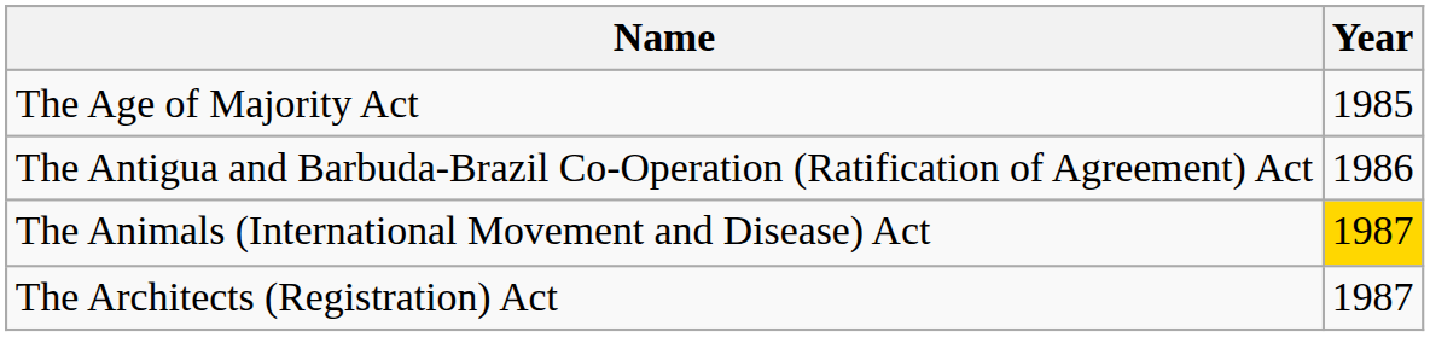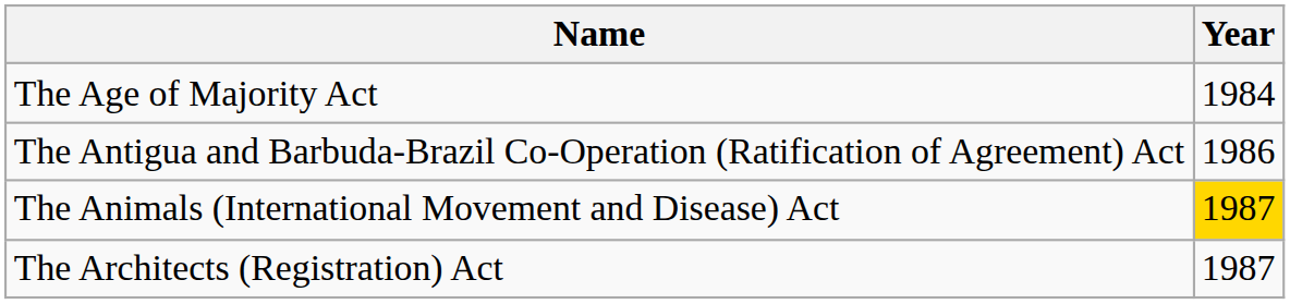 <table class="wikitable">
 <tr>
 <th>Name</th>
 <th>Year</th>
 </tr>
 <tr>
 <td>The Age of Majority Act</td>
-<td>1985</td>
+<td>1984</td>
 </tr>
 <tr>
 <td>The Antigua and Barbuda-Brazil Co-Operation (Ratification of Agreement) Act</td>
 <td>1986</td>
 </tr>
 <tr>
 <td>The Animals (International Movement and Disease) Act</td>
 <td style="background: gold;">1987</td>
 </tr>
 <tr>
 <td>The Architects (Registration) Act</td>
 <td>1987</td>
 </tr>
 </table>
